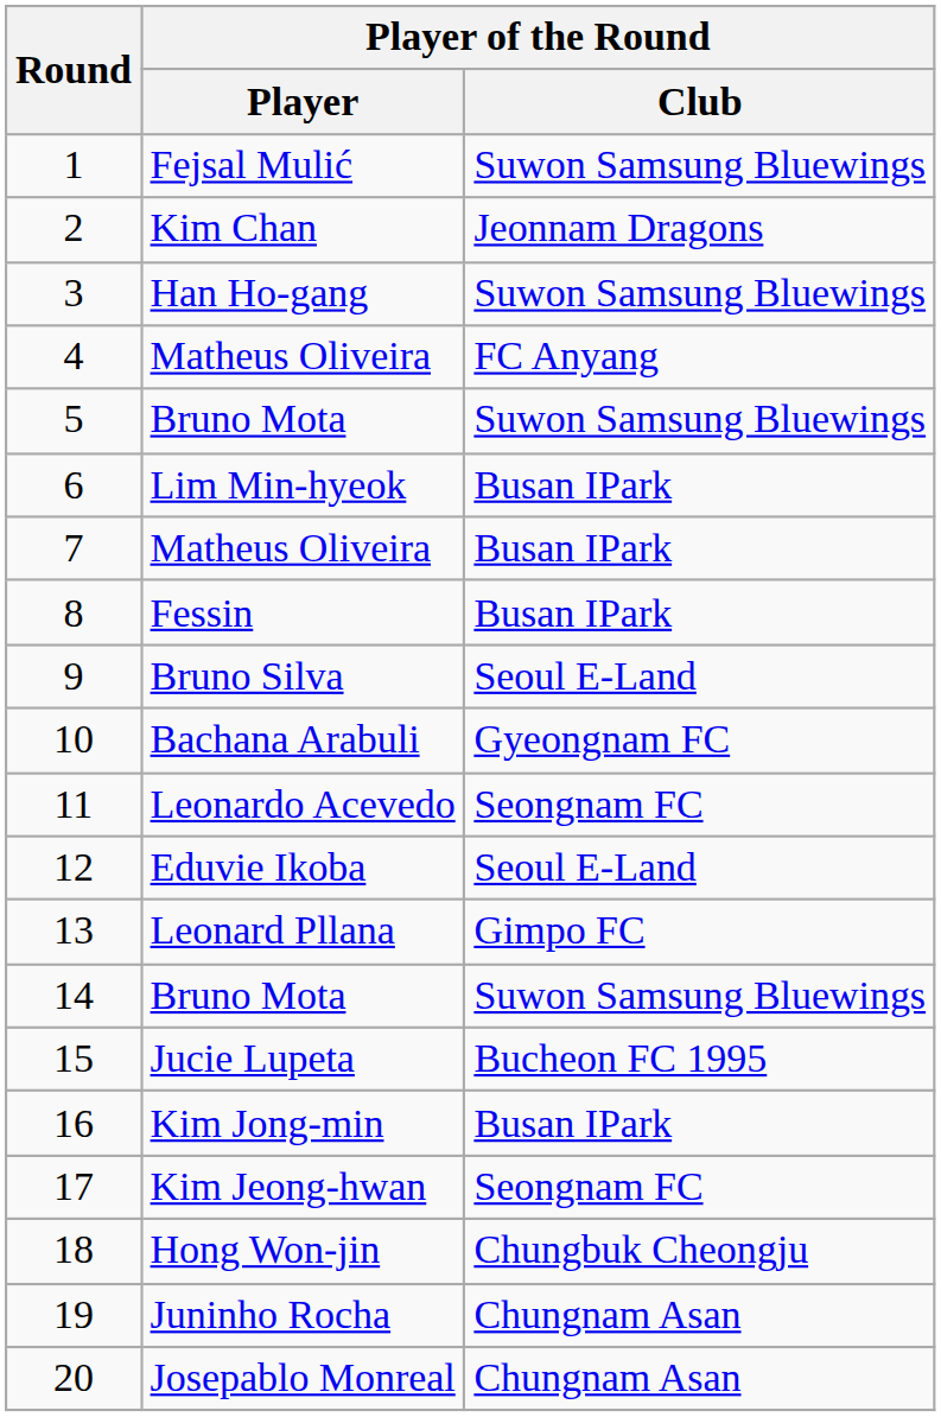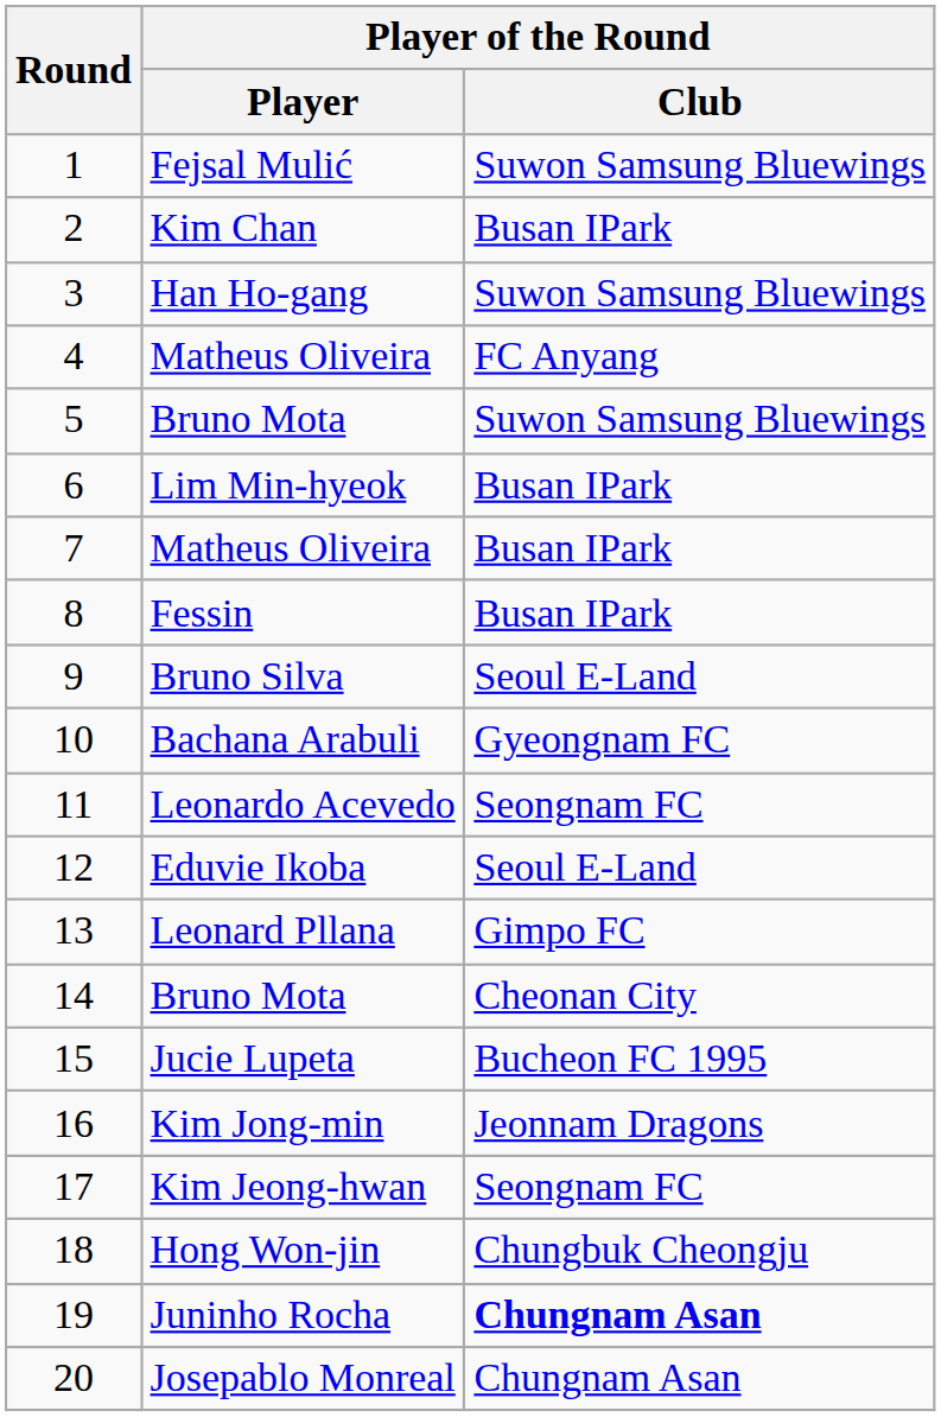 <table class="wikitable">
 <tr>
 <th rowspan=2>Round</th>
 <th colspan=2>Player of the Round</th>
 </tr>
 <tr>
 <th>Player</th>
 <th>Club</th>
 </tr>
 <tr>
 <td align=center>1</td>
 <td> <a href='#'>Fejsal Mulić</a></td>
 <td><a href='#'>Suwon Samsung Bluewings</a></td>
 </tr>
 <tr>
 <td align=center>2</td>
 <td> <a href='#'>Kim Chan</a></td>
-<td><a href='#'>Jeonnam Dragons</a></td>
+<td><a href='#'>Busan IPark</a></td>
 </tr>
 <tr>
 <td align=center>3</td>
 <td> <a href='#'>Han Ho-gang</a></td>
 <td><a href='#'>Suwon Samsung Bluewings</a></td>
 </tr>
 <tr>
 <td align=center>4</td>
 <td> <a href='#'>Matheus Oliveira</a></td>
 <td><a href='#'>FC Anyang</a></td>
 </tr>
 <tr>
 <td align=center>5</td>
 <td> <a href='#'>Bruno Mota</a></td>
 <td><a href='#'>Suwon Samsung Bluewings</a></td>
 </tr>
 <tr>
 <td align=center>6</td>
 <td> <a href='#'>Lim Min-hyeok</a></td>
 <td><a href='#'>Busan IPark</a></td>
 </tr>
 <tr>
 <td align=center>7</td>
 <td> <a href='#'>Matheus Oliveira</a></td>
 <td><a href='#'>Busan IPark</a></td>
 </tr>
 <tr>
 <td align=center>8</td>
 <td> <a href='#'>Fessin</a></td>
 <td><a href='#'>Busan IPark</a></td>
 </tr>
 <tr>
 <td align=center>9</td>
 <td> <a href='#'>Bruno Silva</a></td>
 <td><a href='#'>Seoul E-Land</a></td>
 </tr>
 <tr>
 <td align=center>10</td>
 <td> <a href='#'>Bachana Arabuli</a></td>
 <td><a href='#'>Gyeongnam FC</a></td>
 </tr>
 <tr>
 <td align=center>11</td>
 <td> <a href='#'>Leonardo Acevedo</a></td>
 <td><a href='#'>Seongnam FC</a></td>
 </tr>
 <tr>
 <td align=center>12</td>
 <td> <a href='#'>Eduvie Ikoba</a></td>
 <td><a href='#'>Seoul E-Land</a></td>
 </tr>
 <tr>
 <td align=center>13</td>
 <td> <a href='#'>Leonard Pllana</a></td>
 <td><a href='#'>Gimpo FC</a></td>
 </tr>
 <tr>
 <td align=center>14</td>
 <td> <a href='#'>Bruno Mota</a></td>
-<td><a href='#'>Suwon Samsung Bluewings</a></td>
+<td><a href='#'>Cheonan City</a></td>
 </tr>
 <tr>
 <td align=center>15</td>
 <td> <a href='#'>Jucie Lupeta</a></td>
 <td><a href='#'>Bucheon FC 1995</a></td>
 </tr>
 <tr>
 <td align=center>16</td>
 <td> <a href='#'>Kim Jong-min</a></td>
-<td><a href='#'>Busan IPark</a></td>
+<td><a href='#'>Jeonnam Dragons</a></td>
 </tr>
 <tr>
 <td align=center>17</td>
 <td> <a href='#'>Kim Jeong-hwan</a></td>
 <td><a href='#'>Seongnam FC</a></td>
 </tr>
 <tr>
 <td align=center>18</td>
 <td> <a href='#'>Hong Won-jin</a></td>
 <td><a href='#'>Chungbuk Cheongju</a></td>
 </tr>
 <tr>
 <td align=center>19</td>
 <td> <a href='#'>Juninho Rocha</a></td>
-<td><a href='#'>Chungnam Asan</a></td>
+<td><strong><a href='#'>Chungnam Asan</a></strong></td>
 </tr>
 <tr>
 <td align=center>20</td>
 <td> <a href='#'>Josepablo Monreal</a></td>
 <td><a href='#'>Chungnam Asan</a></td>
 </tr>
 </table>
